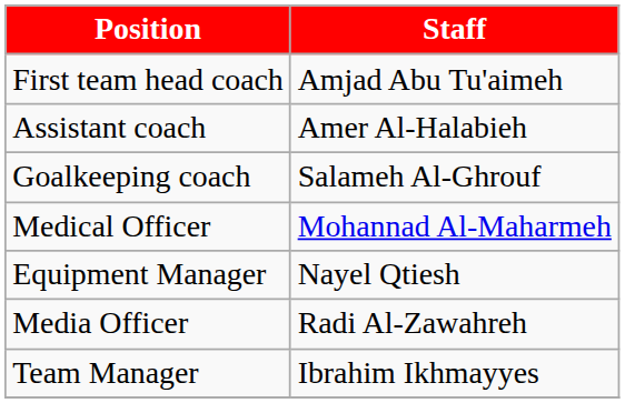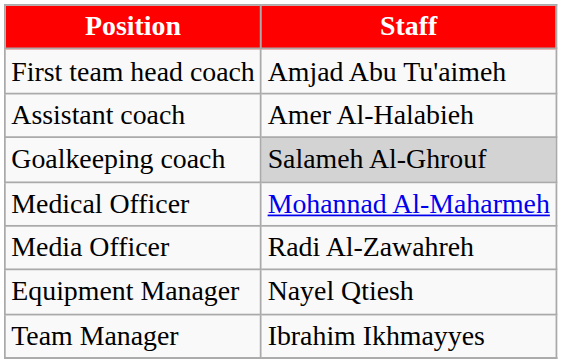 <table class="wikitable">
 <tr>
 <th style="color:#FFFFFF; background:red;">Position</th>
 <th style="color:#FFFFFF; background:red;">Staff</th>
 </tr>
 <tr>
 <td align=Left>First team head coach</td>
 <td align=Left> Amjad Abu Tu'aimeh</td>
 </tr>
 <tr>
 <td align=Left>Assistant coach</td>
 <td align=Left> Amer Al-Halabieh</td>
 </tr>
 <tr>
 <td align=Left>Goalkeeping coach</td>
-<td align=Left> Salameh Al-Ghrouf</td>
+<td align=Left style="background: lightgrey;"> Salameh Al-Ghrouf</td>
 </tr>
 <tr>
 <td align=Left>Medical Officer</td>
 <td align=Left> <a href='#'>Mohannad Al-Maharmeh</a></td>
 </tr>
 <tr>
+<td align=Left>Media Officer</td>
+<td align=Left> Radi Al-Zawahreh</td>
+</tr>
+<tr>
 <td align=Left>Equipment Manager</td>
 <td align=Left> Nayel Qtiesh</td>
-</tr>
-<tr>
-<td align=Left>Media Officer</td>
-<td align=Left> Radi Al-Zawahreh</td>
 </tr>
 <tr>
 <td align=Left>Team Manager</td>
 <td align=Left> Ibrahim Ikhmayyes</td>
 </tr>
 <tr>
 </tr>
 </table>
